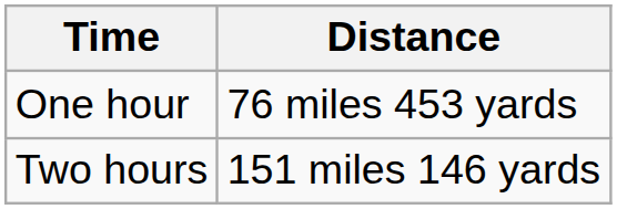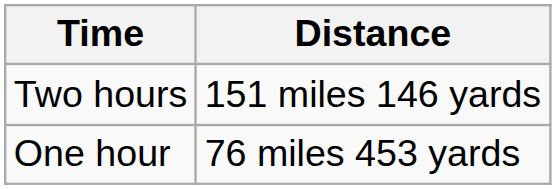 <table class="wikitable">
 <tr>
 <th width="*">Time</th>
 <th width="*">Distance</th>
 </tr>
 <tr>
+<td>Two hours</td>
+<td>151 miles 146 yards</td>
+</tr>
+<tr>
 <td>One hour</td>
 <td>76 miles 453 yards</td>
 </tr>
-<tr>
-<td>Two hours</td>
-<td>151 miles 146 yards</td>
-</tr>
 </table>
